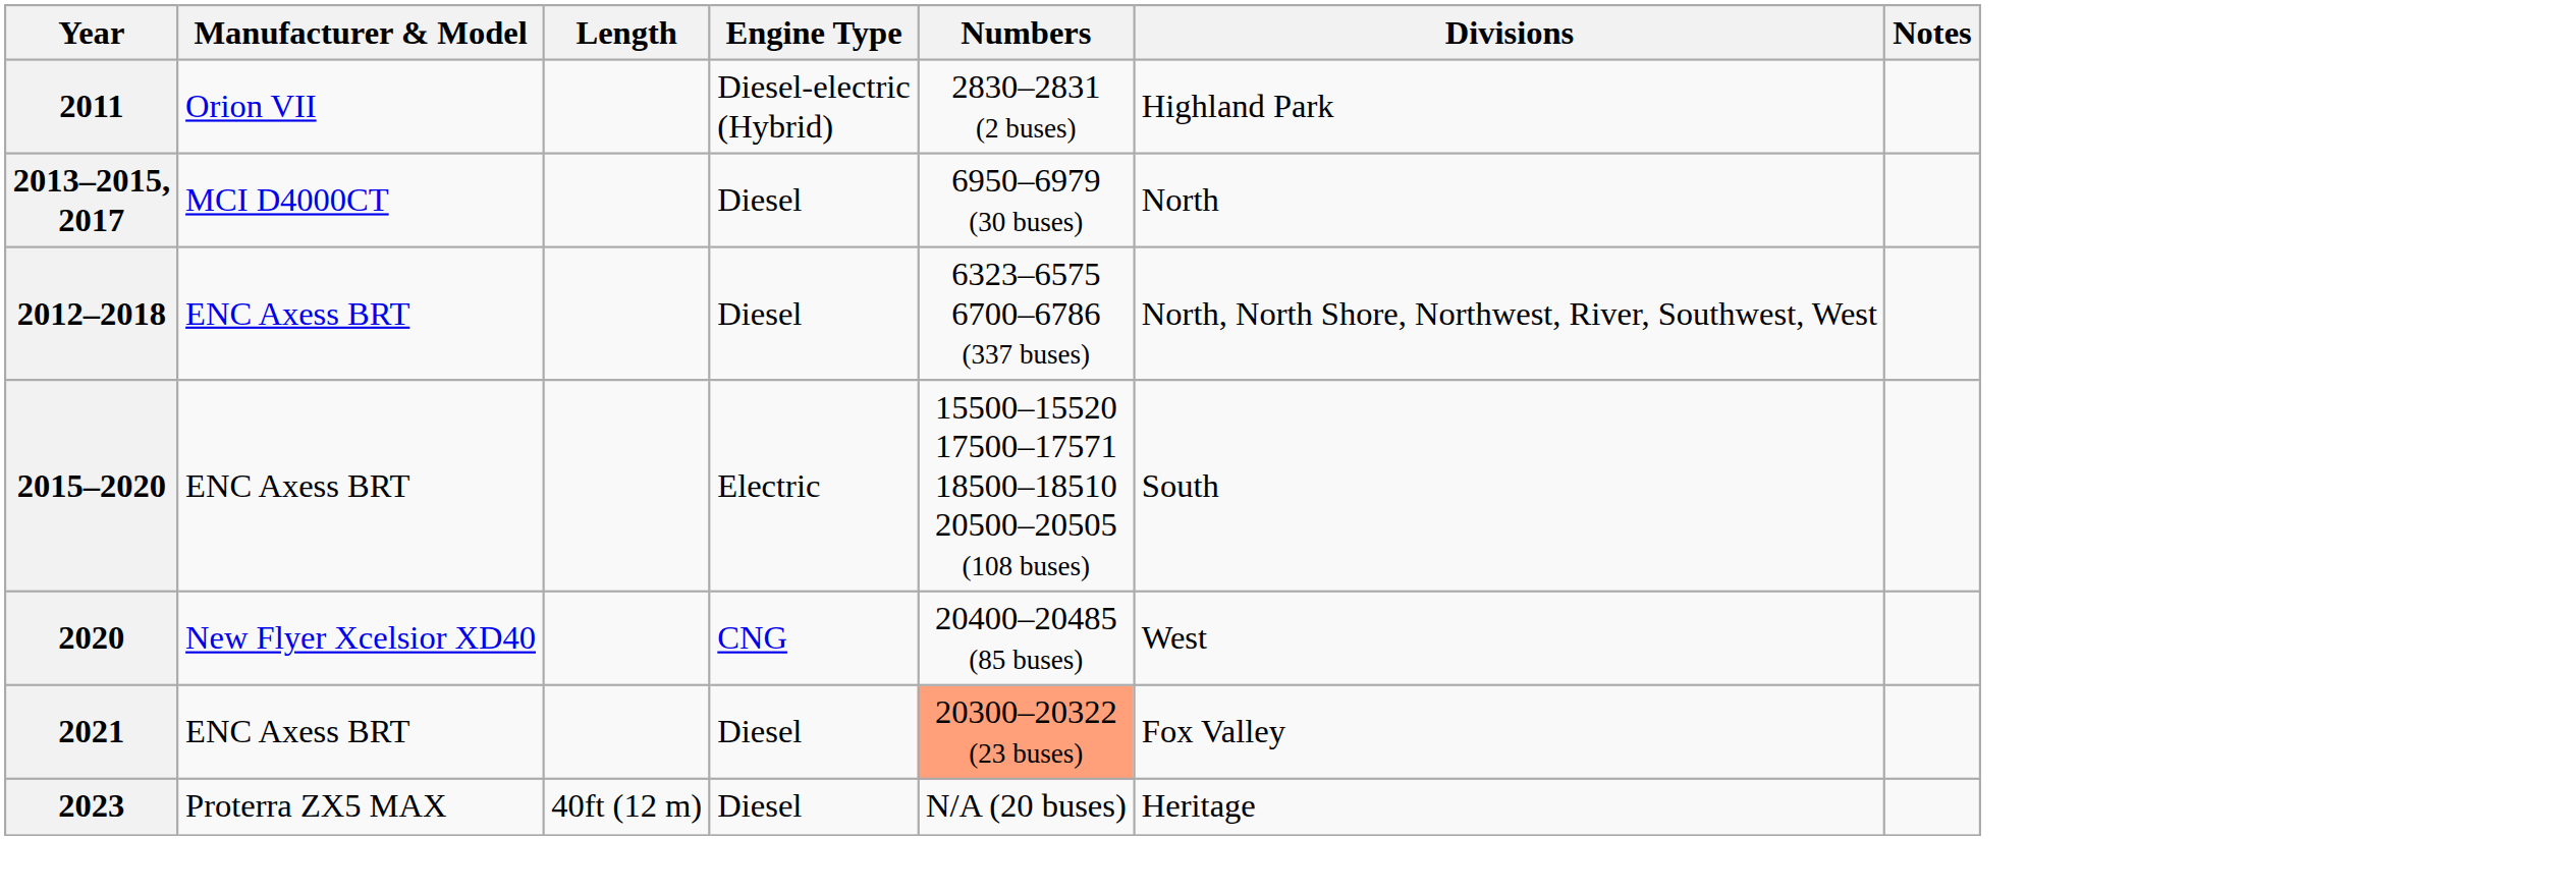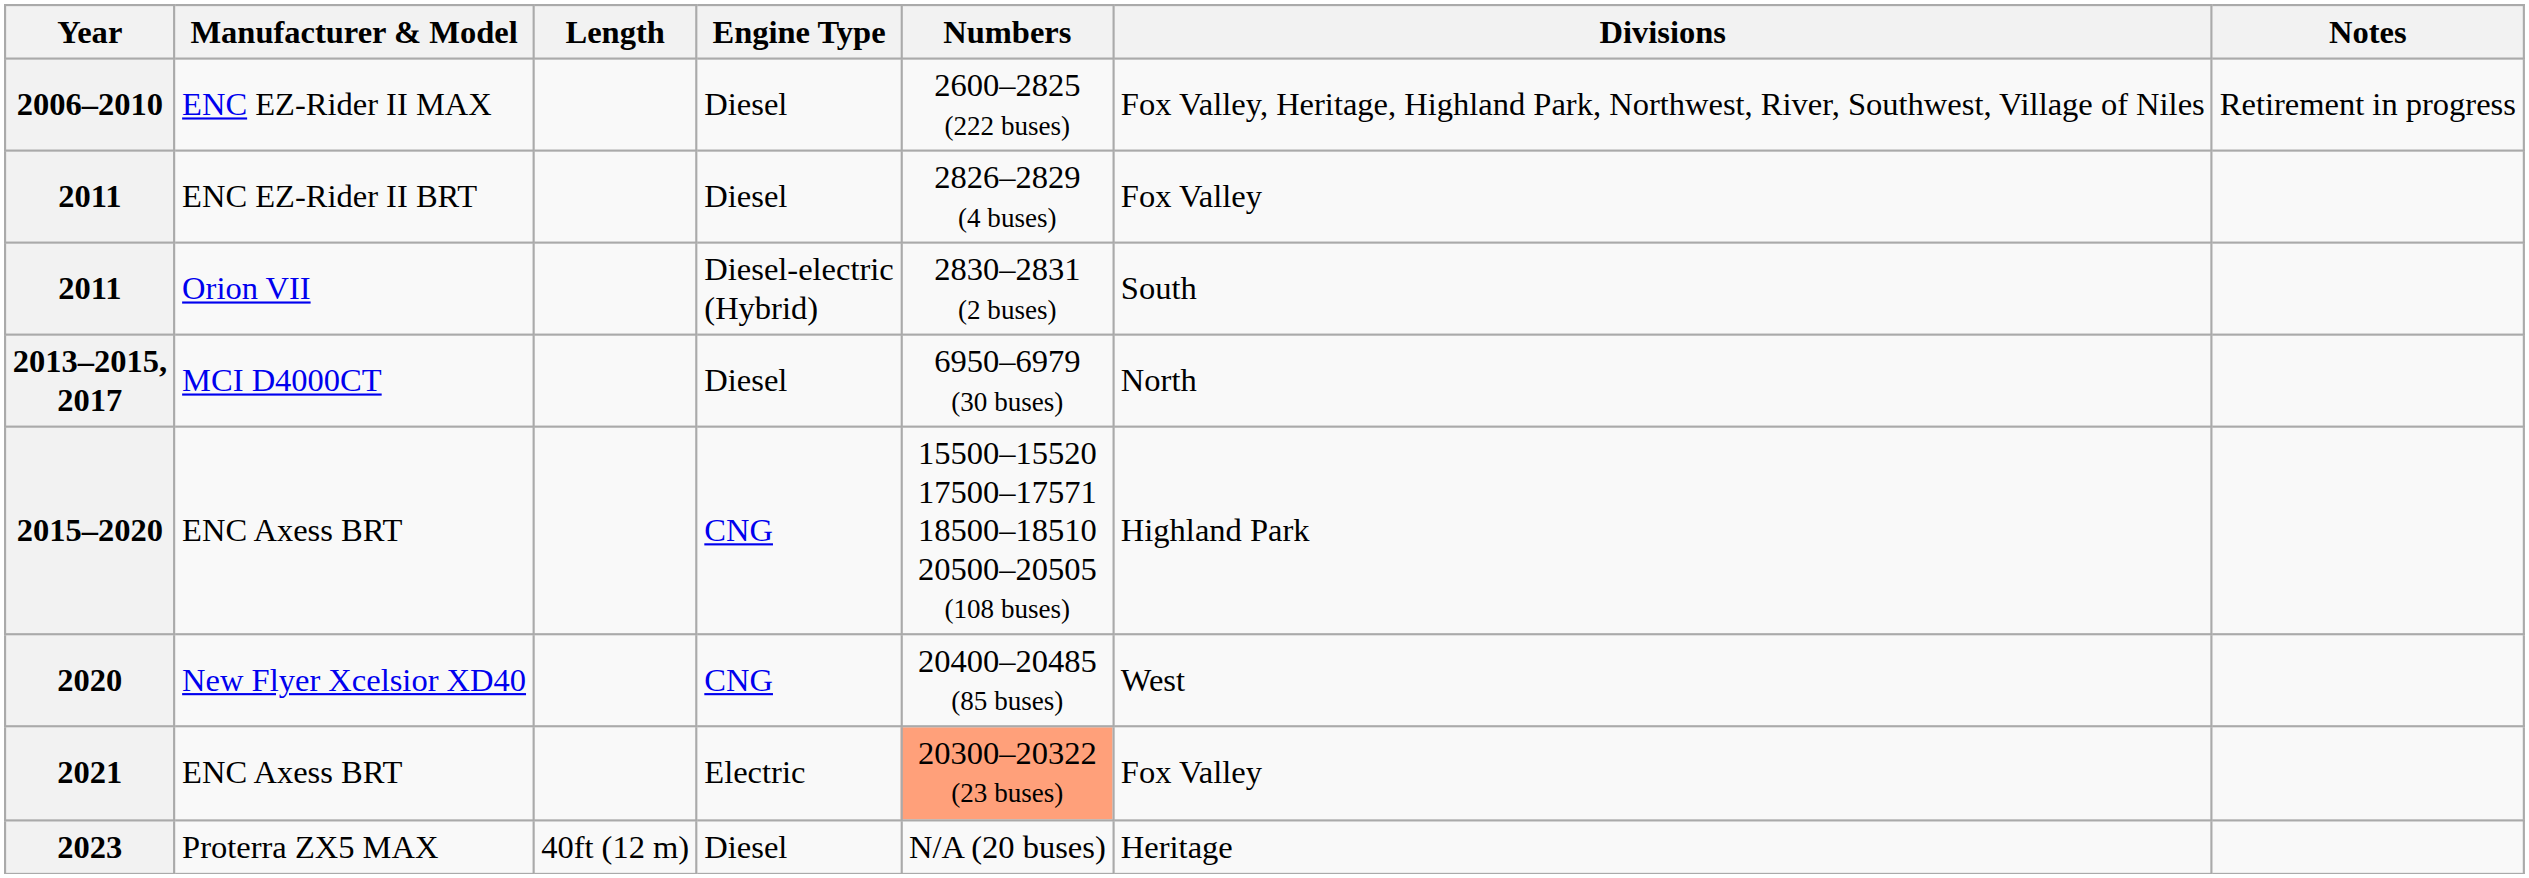 <table class="wikitable" style="font-size: 95%;" |>
 <tr>
 <th>Year</th>
 <th>Manufacturer & Model</th>
 <th>Length</th>
 <th>Engine Type</th>
 <th>Numbers</th>
 <th>Divisions</th>
 <th>Notes</th>
 </tr>
 <tr>
+<th>2006–2010</th>
+<td><a href='#'>ENC</a> EZ-Rider II MAX</td>
+<td></td>
+<td>Diesel</td>
+<td align=center>2600–2825<br><small>(222 buses)</small></td>
+<td>Fox Valley, Heritage, Highland Park, Northwest, River, Southwest, Village of Niles</td>
+<td {{bulleted list>Retirement in progress</td>
+</tr>
+<tr>
+<th>2011</th>
+<td>ENC EZ-Rider II BRT</td>
+<td></td>
+<td>Diesel</td>
+<td align=center>2826–2829<br><small>(4 buses)</small></td>
+<td>Fox Valley</td>
+<td></td>
+</tr>
+<tr>
 <th>2011</th>
 <td><a href='#'>Orion VII</a></td>
 <td></td>
 <td>Diesel-electric<br>(Hybrid)</td>
 <td align=center>2830–2831<br><small>(2 buses)</small></td>
-<td>Highland Park</td>
+<td>South</td>
 <td></td>
 </tr>
 <tr>
 <th>2013–2015,<br>2017</th>
 <td><a href='#'>MCI D4000CT</a></td>
 <td></td>
 <td>Diesel</td>
 <td align=center>6950–6979<br><small>(30 buses)</small></td>
 <td>North</td>
 <td></td>
 </tr>
 <tr>
-<th>2012–2018</th>
-<td><a href='#'>ENC Axess BRT</a></td>
-<td></td>
-<td>Diesel</td>
-<td align=center>6323–6575<br>6700–6786<br><small>(337 buses)</small></td>
-<td>North, North Shore, Northwest, River, Southwest, West</td>
-<td></td>
-</tr>
-<tr>
 <th>2015–2020</th>
 <td>ENC Axess BRT</td>
 <td></td>
-<td>Electric</td>
+<td><a href='#'>CNG</a></td>
 <td align=center>15500–15520<br>17500–17571<br>18500–18510<br>20500–20505<small><br>(108 buses)</small></td>
-<td>South</td>
+<td>Highland Park</td>
 <td></td>
 </tr>
 <tr>
 <th>2020</th>
 <td><a href='#'>New Flyer Xcelsior XD40</a></td>
 <td></td>
 <td><a href='#'>CNG</a></td>
 <td align=center>20400–20485<br><small>(85 buses)</small></td>
 <td>West</td>
 <td></td>
 </tr>
 <tr>
 <th>2021</th>
 <td>ENC Axess BRT</td>
 <td></td>
-<td>Diesel</td>
+<td>Electric</td>
 <td align=center style="background: lightsalmon;">20300–20322<br><small>(23 buses)</small></td>
 <td>Fox Valley</td>
 </tr>
 <tr>
 <th><strong>2023</strong></th>
 <td>Proterra ZX5 MAX</td>
 <td>40ft (12 m)</td>
 <td>Diesel</td>
 <td>N/A (20 buses)</td>
 <td>Heritage</td>
 <td></td>
 </tr>
 </table>
